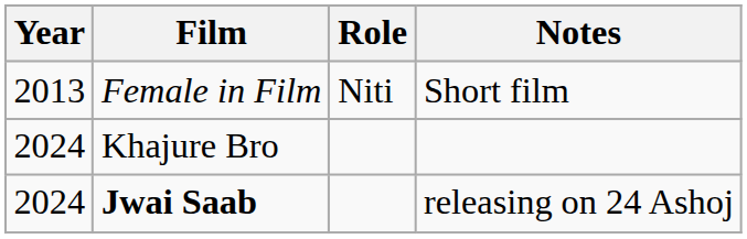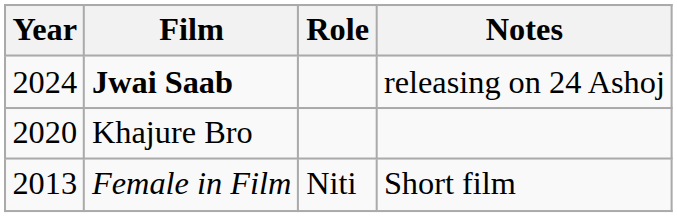 <table class="wikitable sortable">
 <tr>
 <th>Year</th>
 <th>Film</th>
 <th>Role</th>
 <th>Notes</th>
 </tr>
 <tr>
+<td>2024</td>
+<td><strong>Jwai Saab</strong></td>
+<td></td>
+<td>releasing on 24 Ashoj</td>
+</tr>
+<tr>
+<td>2020</td>
+<td>Khajure Bro</td>
+<td></td>
+<td></td>
+</tr>
+<tr>
 <td>2013</td>
 <td><em>Female in Film</em></td>
 <td>Niti</td>
 <td>Short film</td>
 </tr>
-<tr>
-<td>2024</td>
-<td>Khajure Bro</td>
-<td></td>
-<td></td>
-</tr>
-<tr>
-<td>2024</td>
-<td><strong>Jwai Saab</strong></td>
-<td></td>
-<td>releasing on 24 Ashoj</td>
-</tr>
 </table>
